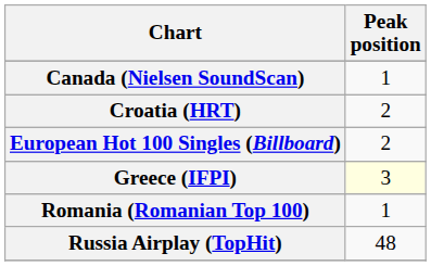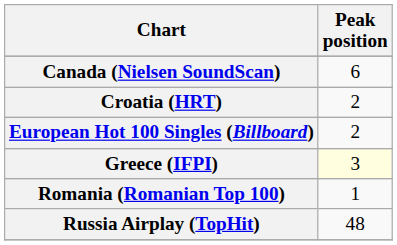 <table class="wikitable sortable plainrowheaders" style="text-align:center">
 <tr>
 <th>Chart</th>
 <th>Peak<br>position</th>
 </tr>
 <tr>
 </tr>
 <tr>
 </tr>
 <tr>
 </tr>
 <tr>
 </tr>
 <tr>
 </tr>
 <tr>
 <th scope="row">Canada (<a href='#'>Nielsen SoundScan</a>)</th>
-<td>1</td>
+<td>6</td>
 </tr>
 <tr>
 </tr>
 <tr>
 <th scope="row">Croatia (<a href='#'>HRT</a>)</th>
 <td>2</td>
 </tr>
 <tr>
 </tr>
 <tr>
 <th scope="row"><a href='#'>European Hot 100 Singles</a> (<em><a href='#'>Billboard</a></em>)</th>
 <td>2</td>
 </tr>
 <tr>
 </tr>
 <tr>
 </tr>
 <tr>
 </tr>
 <tr>
 <th scope="row">Greece (<a href='#'>IFPI</a>)</th>
 <td style="background: lightyellow;">3</td>
 </tr>
 <tr>
 </tr>
 <tr>
 </tr>
 <tr>
 </tr>
 <tr>
 </tr>
 <tr>
 </tr>
 <tr>
 </tr>
 <tr>
 </tr>
 <tr>
 </tr>
 <tr>
 <th scope="row">Romania (<a href='#'>Romanian Top 100</a>)</th>
 <td>1</td>
 </tr>
 <tr>
 <th scope="row">Russia Airplay (<a href='#'>TopHit</a>)</th>
 <td>48</td>
 </tr>
 <tr>
 </tr>
 <tr>
 </tr>
 <tr>
 </tr>
 <tr>
 </tr>
 <tr>
 </tr>
 <tr>
 </tr>
 <tr>
 </tr>
 <tr>
 </tr>
 <tr>
 </tr>
 <tr>
 </tr>
 <tr>
 </tr>
 </table>
